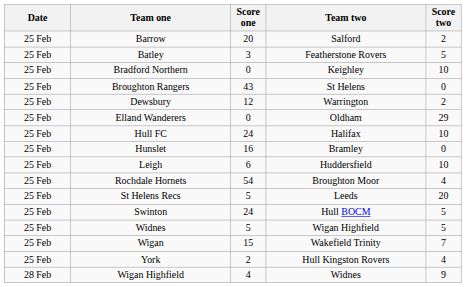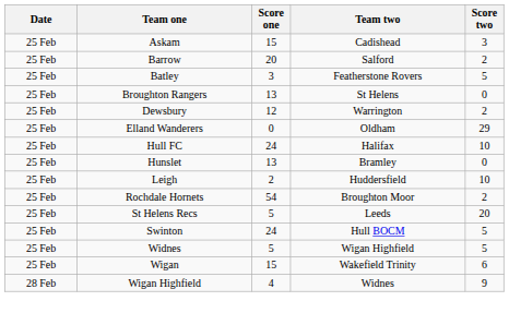 <table class="wikitable" style="text-align: center">
 <tr>
 <th width=100>Date</th>
 <th width=250>Team one</th>
 <th width=50>Score one</th>
 <th width=250>Team two</th>
 <th width=50>Score two</th>
+</tr>
+<tr>
+<td>25 Feb</td>
+<td>Askam</td>
+<td>15</td>
+<td>Cadishead</td>
+<td>3</td>
 </tr>
 <tr>
 <td>25 Feb</td>
 <td>Barrow</td>
 <td>20</td>
 <td>Salford</td>
 <td>2</td>
 </tr>
 <tr>
 <td>25 Feb</td>
 <td>Batley</td>
 <td>3</td>
 <td>Featherstone Rovers</td>
 <td>5</td>
 </tr>
 <tr>
 <td>25 Feb</td>
-<td>Bradford Northern</td>
-<td>0</td>
-<td>Keighley</td>
-<td>10</td>
-</tr>
-<tr>
-<td>25 Feb</td>
 <td>Broughton Rangers</td>
-<td>43</td>
+<td>13</td>
 <td>St Helens</td>
 <td>0</td>
 </tr>
 <tr>
 <td>25 Feb</td>
 <td>Dewsbury</td>
 <td>12</td>
 <td>Warrington</td>
 <td>2</td>
 </tr>
 <tr>
 <td>25 Feb</td>
 <td>Elland Wanderers</td>
 <td>0</td>
 <td>Oldham</td>
 <td>29</td>
 </tr>
 <tr>
 <td>25 Feb</td>
 <td>Hull FC</td>
 <td>24</td>
 <td>Halifax</td>
 <td>10</td>
 </tr>
 <tr>
 <td>25 Feb</td>
 <td>Hunslet</td>
-<td>16</td>
+<td>13</td>
 <td>Bramley</td>
 <td>0</td>
 </tr>
 <tr>
 <td>25 Feb</td>
 <td>Leigh</td>
-<td>6</td>
+<td>2</td>
 <td>Huddersfield</td>
 <td>10</td>
 </tr>
 <tr>
 <td>25 Feb</td>
 <td>Rochdale Hornets</td>
 <td>54</td>
 <td>Broughton Moor</td>
-<td>4</td>
+<td>2</td>
 </tr>
 <tr>
 <td>25 Feb</td>
 <td>St Helens Recs</td>
 <td>5</td>
 <td>Leeds</td>
 <td>20</td>
 </tr>
 <tr>
 <td>25 Feb</td>
 <td>Swinton</td>
 <td>24</td>
 <td>Hull <a href='#'>BOCM</a></td>
 <td>5</td>
 </tr>
 <tr>
 <td>25 Feb</td>
 <td>Widnes</td>
 <td>5</td>
 <td>Wigan Highfield</td>
 <td>5</td>
 </tr>
 <tr>
 <td>25 Feb</td>
 <td>Wigan</td>
 <td>15</td>
 <td>Wakefield Trinity</td>
-<td>7</td>
-</tr>
-<tr>
-<td>25 Feb</td>
-<td>York</td>
-<td>2</td>
-<td>Hull Kingston Rovers</td>
-<td>4</td>
+<td>6</td>
 </tr>
 <tr>
 <td>28 Feb</td>
 <td>Wigan Highfield</td>
 <td>4</td>
 <td>Widnes</td>
 <td>9</td>
 </tr>
 </table>
